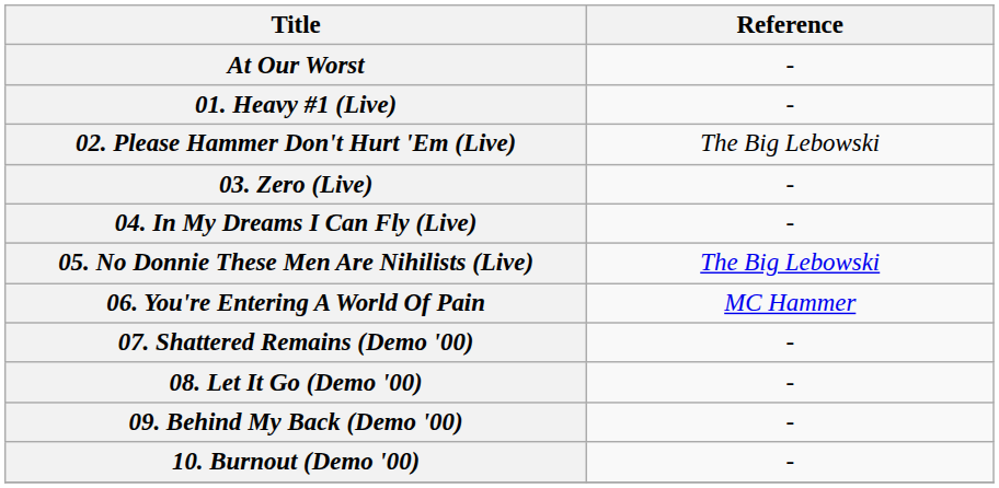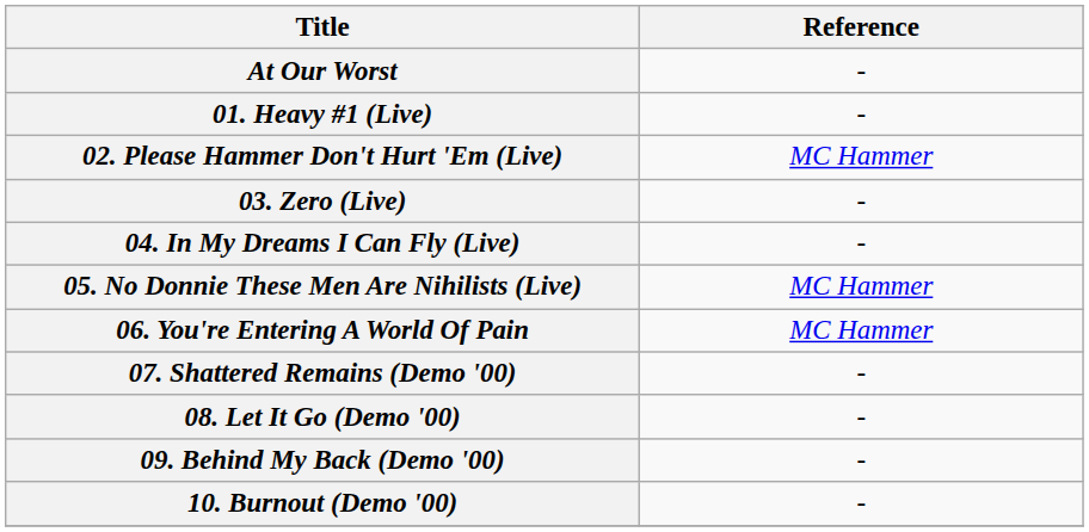 <table class="wikitable" style="text-align:center" width=50%>
 <tr>
 <th rowspan="1" width="15%">Title</th>
 <th colspan="1" width="10%">Reference</th>
 </tr>
 <tr>
 <th><em>At Our Worst</em></th>
 <td colspan="1"><em>-</em></td>
 </tr>
 <tr>
 <th><em>01. Heavy #1 (Live)</em></th>
 <td colspan="1"><em>-</em></td>
 </tr>
 <tr>
 <th><em>02. Please Hammer Don't Hurt 'Em (Live)</em></th>
-<td colspan="1"><em>The Big Lebowski</em></td>
+<td colspan="1"><em><a href='#'>MC Hammer</a></em></td>
 </tr>
 <tr>
 <th><em>03. Zero (Live)</em></th>
 <td colspan="1"><em>-</em></td>
 </tr>
 <tr>
 <th><em>04. In My Dreams I Can Fly (Live)</em></th>
 <td colspan="1"><em>-</em></td>
 </tr>
 <tr>
 <th><em>05. No Donnie These Men Are Nihilists (Live)</em></th>
-<td colspan="1"><em><a href='#'>The Big Lebowski</a></em></td>
+<td colspan="1"><em><a href='#'>MC Hammer</a></em></td>
 </tr>
 <tr>
 <th><em>06. You're Entering A World Of Pain</em></th>
 <td colspan="1"><em><a href='#'>MC Hammer</a></em></td>
 </tr>
 <tr>
 <th><em>07. Shattered Remains (Demo '00)</em></th>
 <td colspan="1"><em>-</em></td>
 </tr>
 <tr>
 <th><em>08. Let It Go (Demo '00)</em></th>
 <td colspan="1"><em>-</em></td>
 </tr>
 <tr>
 <th><em>09. Behind My Back (Demo '00)</em></th>
 <td colspan="1"><em>-</em></td>
 </tr>
 <tr>
 <th><em>10. Burnout (Demo '00)</em></th>
 <td colspan="1"><em>-</em></td>
 </tr>
 <tr>
 </tr>
 </table>
